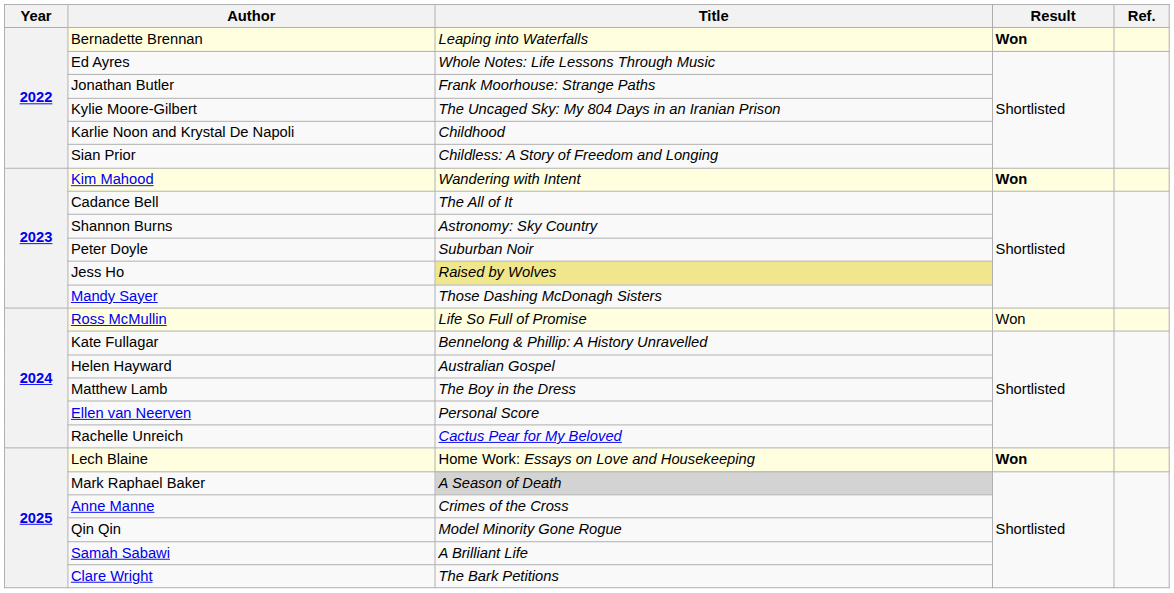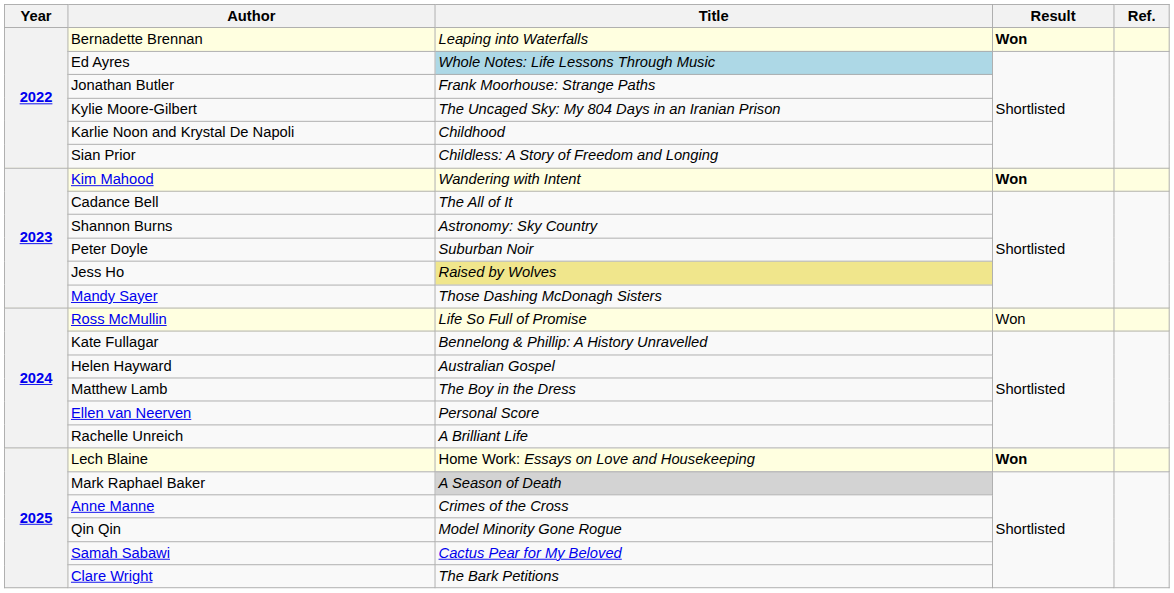 <table class="wikitable sortable mw-collapsible" width="80%">
 <tr>
 <th>Year</th>
 <th>Author</th>
 <th>Title</th>
 <th>Result</th>
 <th>Ref.</th>
 </tr>
 <tr style="background:lightyellow">
 <th rowspan="6"><a href='#'>2022</a></th>
 <td>Bernadette Brennan</td>
 <td><em>Leaping into Waterfalls</em></td>
 <td><strong>Won</strong></td>
 <td></td>
 </tr>
 <tr>
 <td>Ed Ayres</td>
-<td><em>Whole Notes: Life Lessons Through Music</em></td>
+<td style="background: lightblue;"><em>Whole Notes: Life Lessons Through Music</em></td>
 <td rowspan="5">Shortlisted</td>
 <td rowspan="5"></td>
 </tr>
 <tr>
 <td>Jonathan Butler</td>
 <td><em>Frank Moorhouse:</em> <em>Strange Paths</em></td>
 </tr>
 <tr>
 <td>Kylie Moore-Gilbert</td>
 <td><em>The Uncaged Sky: My 804 Days in an Iranian Prison</em></td>
 </tr>
 <tr>
 <td>Karlie Noon and Krystal De Napoli</td>
 <td><em>Childhood</em></td>
 </tr>
 <tr>
 <td>Sian Prior</td>
 <td><em>Childless: A Story of Freedom and Longing</em></td>
 </tr>
 <tr style="background:lightyellow">
 <th rowspan="6"><a href='#'>2023</a></th>
 <td><a href='#'>Kim Mahood</a></td>
 <td><em>Wandering with Intent</em></td>
 <td><strong>Won</strong></td>
 <td></td>
 </tr>
 <tr>
 <td>Cadance Bell</td>
 <td><em>The All of It</em></td>
 <td rowspan="5">Shortlisted</td>
 <td rowspan="5"></td>
 </tr>
 <tr>
 <td>Shannon Burns</td>
 <td><em>Astronomy: Sky Country</em></td>
 </tr>
 <tr>
 <td>Peter Doyle</td>
 <td><em>Suburban Noir</em></td>
 </tr>
 <tr>
 <td>Jess Ho</td>
 <td style="background: khaki;"><em>Raised by Wolves</em></td>
 </tr>
 <tr>
 <td><a href='#'>Mandy Sayer</a></td>
 <td><em>Those Dashing McDonagh Sisters</em></td>
 </tr>
 <tr style="background:lightyellow">
 <th rowspan="6"><a href='#'>2024</a></th>
 <td><a href='#'>Ross McMullin</a></td>
 <td><em>Life So Full of Promise</em></td>
 <td>Won</td>
 <td></td>
 </tr>
 <tr>
 <td>Kate Fullagar</td>
 <td><em>Bennelong & Phillip: A History Unravelled</em></td>
 <td rowspan="5">Shortlisted</td>
 <td rowspan="5"></td>
 </tr>
 <tr>
 <td>Helen Hayward</td>
 <td><em>Australian Gospel</em></td>
 </tr>
 <tr>
 <td>Matthew Lamb</td>
 <td><em>The Boy in the Dress</em></td>
 </tr>
 <tr>
 <td><a href='#'>Ellen van Neerven</a></td>
 <td><em>Personal Score</em></td>
 </tr>
 <tr>
 <td>Rachelle Unreich</td>
-<td><em><a href='#'>Cactus Pear for My Beloved</a></em></td>
+<td><em>A Brilliant Life</em></td>
 </tr>
 <tr style="background:lightyellow">
 <th rowspan=6><a href='#'>2025</a></th>
 <td>Lech Blaine</td>
 <td>Home Work: <em>Essays on Love and Housekeeping</em></td>
 <td><strong>Won</strong></td>
 <td></td>
 </tr>
 <tr>
 <td>Mark Raphael Baker</td>
 <td style="background: lightgrey;"><em>A Season of Death</em></td>
 <td rowspan="5">Shortlisted</td>
 <td rowspan="5"></td>
 </tr>
 <tr>
 <td><a href='#'>Anne Manne</a></td>
 <td><em>Crimes of the Cross</em></td>
 </tr>
 <tr>
 <td>Qin Qin</td>
 <td><em>Model Minority Gone Rogue</em></td>
 </tr>
 <tr>
 <td><a href='#'>Samah Sabawi</a></td>
-<td><em>A Brilliant Life</em></td>
+<td><em><a href='#'>Cactus Pear for My Beloved</a></em></td>
 </tr>
 <tr>
 <td><a href='#'>Clare Wright</a></td>
 <td><em>The Bark Petitions</em></td>
 </tr>
 </table>
